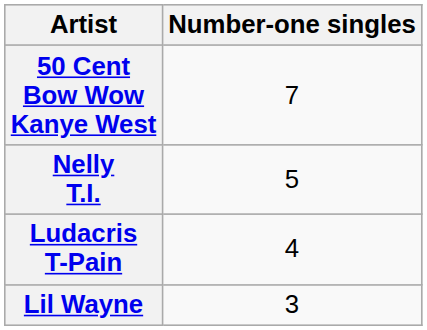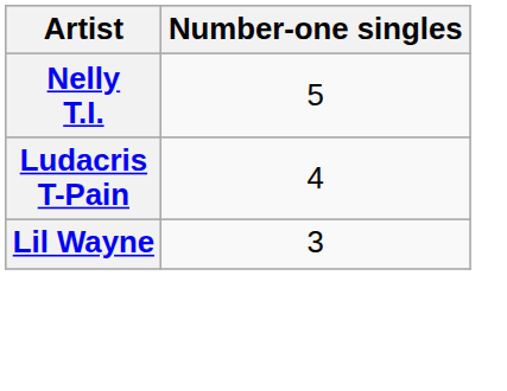 <table class="plainrowheaders wikitable sortable">
 <tr>
 <th scope="col">Artist</th>
 <th scope="col">Number-one singles</th>
-</tr>
-<tr>
-<th scope="row"><a href='#'>50 Cent</a><br><a href='#'>Bow Wow</a><br><a href='#'>Kanye West</a></th>
-<td align="center">7</td>
 </tr>
 <tr>
 <th scope="row"><a href='#'>Nelly</a><br><a href='#'>T.I.</a></th>
 <td align="center">5</td>
 </tr>
 <tr>
 <th scope="row"><a href='#'>Ludacris</a><br><a href='#'>T-Pain</a></th>
 <td align="center">4</td>
 </tr>
 <tr>
 <th scope="row"><a href='#'>Lil Wayne</a></th>
 <td align="center">3</td>
 </tr>
 </table>
